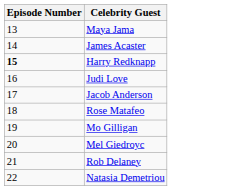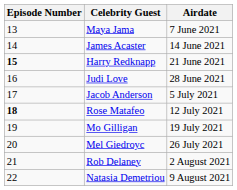 <table class="wikitable">
 <tr>
 <th>Episode Number</th>
 <th>Celebrity Guest</th>
+<th>Airdate</th>
 </tr>
 <tr>
 <td>13</td>
 <td><a href='#'>Maya Jama</a></td>
+<td>7 June 2021</td>
 </tr>
 <tr>
 <td>14</td>
 <td><a href='#'>James Acaster</a></td>
+<td>14 June 2021</td>
 </tr>
 <tr>
 <td><strong>15</strong></td>
 <td><a href='#'>Harry Redknapp</a></td>
+<td>21 June 2021</td>
 </tr>
 <tr>
 <td>16</td>
 <td><a href='#'>Judi Love</a></td>
+<td>28 June 2021</td>
 </tr>
 <tr>
 <td>17</td>
 <td><a href='#'>Jacob Anderson</a></td>
+<td>5 July 2021</td>
 </tr>
 <tr>
-<td>18</td>
+<td><strong>18</strong></td>
 <td><a href='#'>Rose Matafeo</a></td>
+<td>12 July 2021</td>
 </tr>
 <tr>
 <td>19</td>
 <td><a href='#'>Mo Gilligan</a></td>
+<td>19 July 2021</td>
 </tr>
 <tr>
 <td>20</td>
 <td><a href='#'>Mel Giedroyc</a></td>
+<td>26 July 2021</td>
 </tr>
 <tr>
 <td>21</td>
 <td><a href='#'>Rob Delaney</a></td>
+<td>2 August 2021</td>
 </tr>
 <tr>
 <td>22</td>
 <td><a href='#'>Natasia Demetriou</a></td>
+<td>9 August 2021</td>
 </tr>
 </table>
